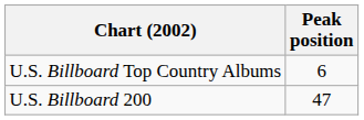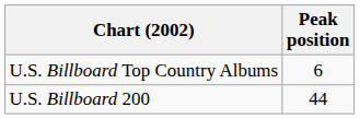 <table class="wikitable">
 <tr>
 <th>Chart (2002)</th>
 <th>Peak<br>position</th>
 </tr>
 <tr>
 <td>U.S. <em>Billboard</em> Top Country Albums</td>
 <td align="center">6</td>
 </tr>
 <tr>
 <td>U.S. <em>Billboard</em> 200</td>
-<td align="center">47</td>
+<td align="center">44</td>
 </tr>
 </table>
